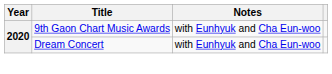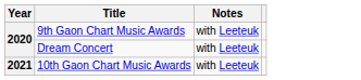 <table class="wikitable plainrowheaders sortable">
 <tr>
 <th scope="col">Year</th>
 <th scope="col">Title</th>
 <th scope="col">Notes</th>
 <th scope="col" class="unsortable"></th>
 </tr>
 <tr>
 <th scope="row" rowspan="2">2020</th>
 <td><a href='#'>9th Gaon Chart Music Awards</a></td>
-<td>with <a href='#'>Eunhyuk</a> and <a href='#'>Cha Eun-woo</a></td>
+<td>with <a href='#'>Leeteuk</a></td>
 <td style="text-align:center"></td>
 </tr>
 <tr>
 <td><a href='#'>Dream Concert</a></td>
-<td>with <a href='#'>Eunhyuk</a> and <a href='#'>Cha Eun-woo</a></td>
+<td>with <a href='#'>Leeteuk</a></td>
+<td style="text-align:center"></td>
+</tr>
+<tr>
+<th scope="row">2021</th>
+<td><a href='#'>10th Gaon Chart Music Awards</a></td>
+<td>with <a href='#'>Leeteuk</a></td>
 <td style="text-align:center"></td>
 </tr>
 </table>
